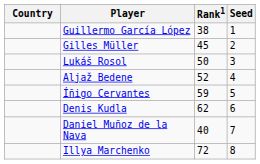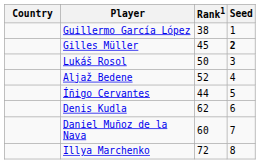 <table class="sortable wikitable">
 <tr>
 <th width="70">Country</th>
 <th width="175">Player</th>
 <th>Rank<sup>1</sup></th>
 <th>Seed</th>
 </tr>
 <tr>
 <td></td>
 <td><a href='#'>Guillermo García López</a></td>
 <td>38</td>
 <td>1</td>
 </tr>
 <tr>
 <td></td>
 <td><a href='#'>Gilles Müller</a></td>
 <td>45</td>
-<td>2</td>
+<td><strong>2</strong></td>
 </tr>
 <tr>
 <td></td>
 <td><a href='#'>Lukáš Rosol</a></td>
 <td>50</td>
 <td>3</td>
 </tr>
 <tr>
 <td></td>
 <td><a href='#'>Aljaž Bedene</a></td>
 <td>52</td>
 <td>4</td>
 </tr>
 <tr>
 <td></td>
 <td><a href='#'>Íñigo Cervantes</a></td>
-<td>59</td>
+<td>44</td>
 <td>5</td>
 </tr>
 <tr>
 <td></td>
 <td><a href='#'>Denis Kudla</a></td>
 <td>62</td>
 <td>6</td>
 </tr>
 <tr>
 <td></td>
 <td><a href='#'>Daniel Muñoz de la Nava</a></td>
-<td>40</td>
+<td>60</td>
 <td>7</td>
 </tr>
 <tr>
 <td></td>
 <td><a href='#'>Illya Marchenko</a></td>
 <td>72</td>
 <td>8</td>
 </tr>
 </table>
